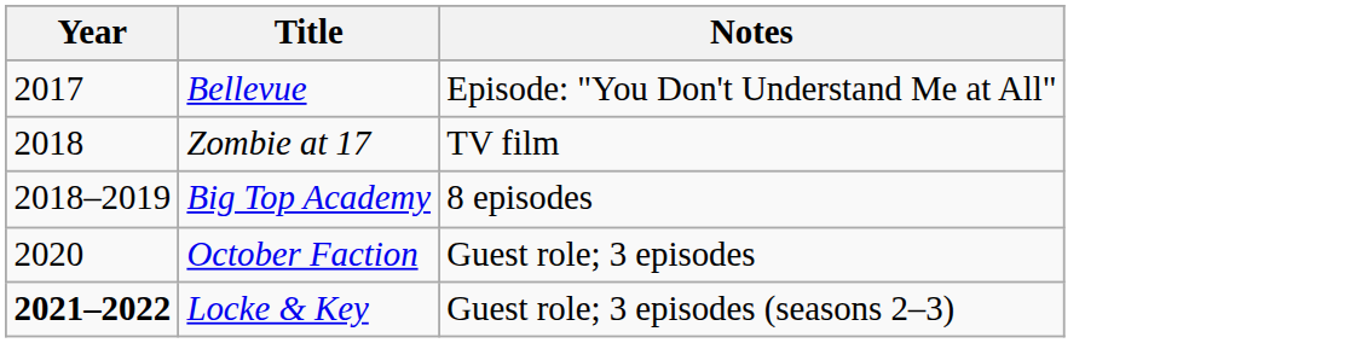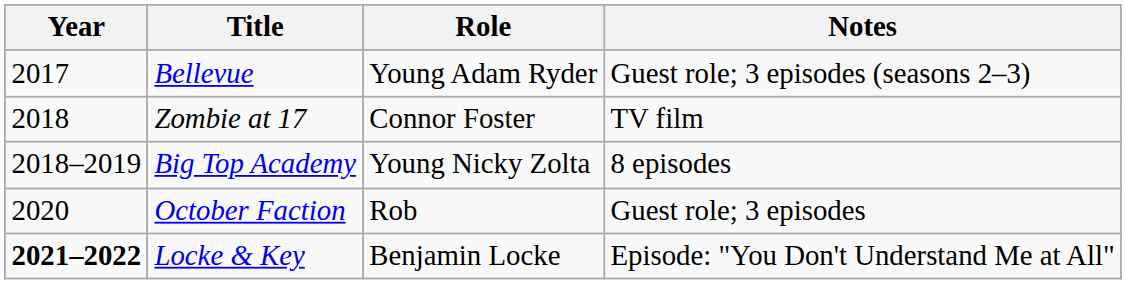 <table class="wikitable sortable">
 <tr>
 <th>Year</th>
 <th>Title</th>
+<th>Role</th>
 <th>Notes</th>
 </tr>
 <tr>
 <td>2017</td>
 <td><em><a href='#'>Bellevue</a></em></td>
-<td>Episode: "You Don't Understand Me at All"</td>
+<td>Young Adam Ryder</td>
+<td>Guest role; 3 episodes (seasons 2–3)</td>
 </tr>
 <tr>
 <td>2018</td>
 <td><em>Zombie at 17</em></td>
+<td>Connor Foster</td>
 <td>TV film</td>
 </tr>
 <tr>
 <td>2018–2019</td>
 <td><em><a href='#'>Big Top Academy</a></em></td>
+<td>Young Nicky Zolta</td>
 <td>8 episodes</td>
 </tr>
 <tr>
 <td>2020</td>
 <td><em><a href='#'>October Faction</a></em></td>
+<td>Rob</td>
 <td>Guest role; 3 episodes</td>
 </tr>
 <tr>
 <td><strong>2021–2022</strong></td>
 <td><em><a href='#'>Locke & Key</a></em></td>
-<td>Guest role; 3 episodes (seasons 2–3)</td>
+<td>Benjamin Locke</td>
+<td>Episode: "You Don't Understand Me at All"</td>
 </tr>
 </table>
